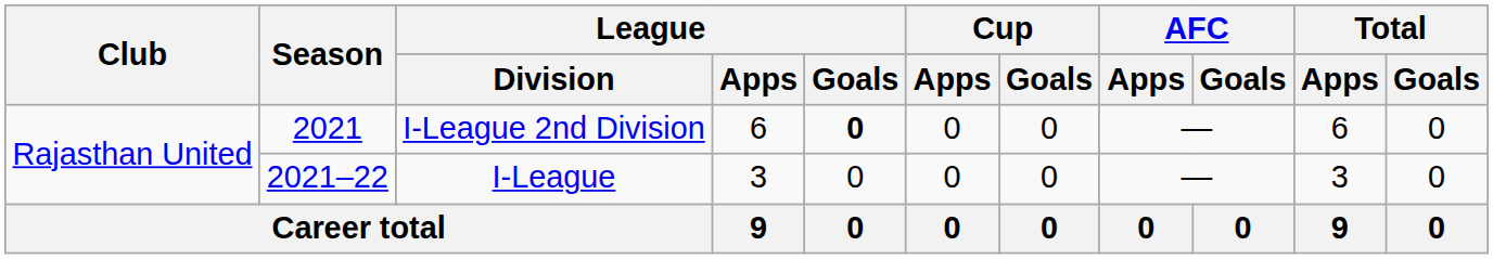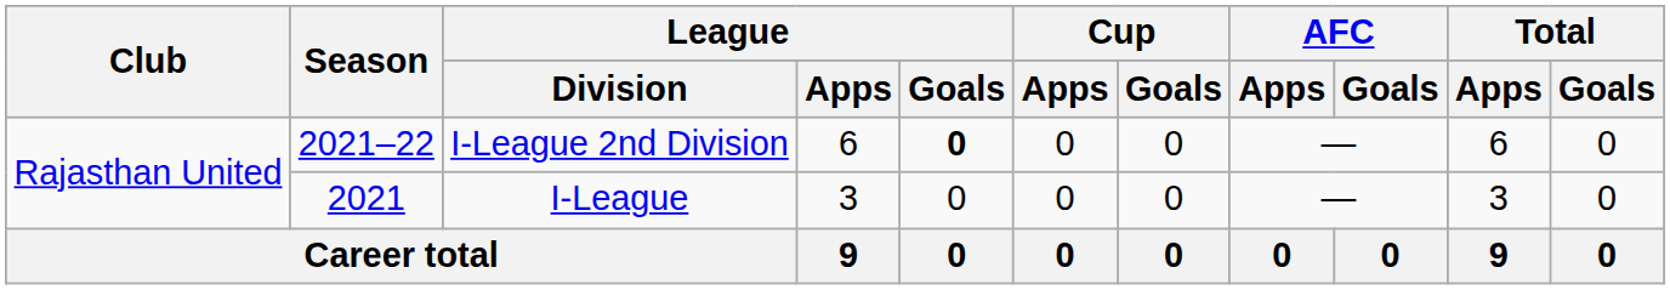 <table class=wikitable style=text-align:center>
 <tr>
 <th rowspan="2">Club</th>
 <th rowspan="2">Season</th>
 <th colspan="3">League</th>
 <th colspan="2">Cup</th>
 <th colspan="2"><a href='#'>AFC</a></th>
 <th colspan="2">Total</th>
 </tr>
 <tr>
 <th>Division</th>
 <th>Apps</th>
 <th>Goals</th>
 <th>Apps</th>
 <th>Goals</th>
 <th>Apps</th>
 <th>Goals</th>
 <th>Apps</th>
 <th>Goals</th>
 </tr>
 <tr>
 <td rowspan="2"><a href='#'>Rajasthan United</a></td>
-<td><a href='#'>2021</a></td>
+<td><a href='#'>2021–22</a></td>
 <td rowspan="1"><a href='#'>I-League 2nd Division</a></td>
 <td>6</td>
 <td><strong>0</strong></td>
 <td>0</td>
 <td>0</td>
 <td colspan="2">—</td>
 <td>6</td>
 <td>0</td>
 </tr>
 <tr>
-<td><a href='#'>2021–22</a></td>
+<td><a href='#'>2021</a></td>
 <td rowspan="1"><a href='#'>I-League</a></td>
 <td>3</td>
 <td>0</td>
 <td>0</td>
 <td>0</td>
 <td colspan="2">—</td>
 <td>3</td>
 <td>0</td>
 </tr>
 <tr>
 <th colspan="3">Career total</th>
 <th>9</th>
 <th>0</th>
 <th>0</th>
 <th>0</th>
 <th>0</th>
 <th>0</th>
 <th>9</th>
 <th>0</th>
 </tr>
 </table>
